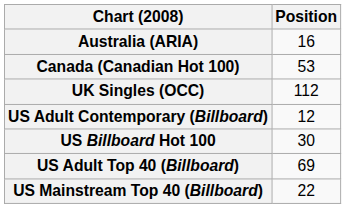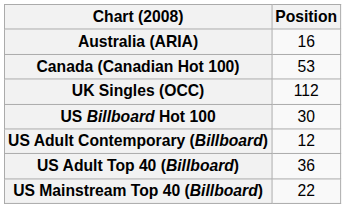 <table class="wikitable sortable plainrowheaders" style="text-align:center">
 <tr>
 <th>Chart (2008)</th>
 <th>Position</th>
 </tr>
 <tr>
 <th scope="row">Australia (ARIA)</th>
 <td align="center">16</td>
 </tr>
 <tr>
 <th scope="row">Canada (Canadian Hot 100)</th>
 <td align="center">53</td>
 </tr>
 <tr>
 <th scope="row">UK Singles (OCC)</th>
 <td align="center">112</td>
 </tr>
 <tr>
+<th scope="row">US <em>Billboard</em> Hot 100</th>
+<td align="center">30</td>
+</tr>
+<tr>
 <th scope="row">US Adult Contemporary (<em>Billboard</em>)</th>
 <td align="center">12</td>
 </tr>
 <tr>
-<th scope="row">US <em>Billboard</em> Hot 100</th>
-<td align="center">30</td>
-</tr>
-<tr>
 <th scope="row">US Adult Top 40 (<em>Billboard</em>)</th>
-<td align="center">69</td>
+<td align="center">36</td>
 </tr>
 <tr>
 <th scope="row">US Mainstream Top 40 (<em>Billboard</em>)</th>
 <td align="center">22</td>
 </tr>
 </table>
